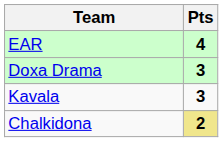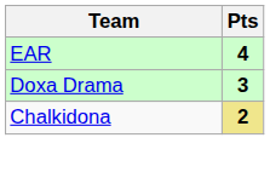 <table class="wikitable" style="text-align: center;">
 <tr>
 <th width=165>Team</th>
 <th width=20>Pts</th>
 </tr>
 <tr bgcolor="#ccffcc">
 <td align=left><a href='#'>EAR</a></td>
 <td><strong>4</strong></td>
 </tr>
 <tr bgcolor="#ccffcc">
 <td align=left><a href='#'>Doxa Drama</a></td>
 <td><strong>3</strong></td>
 </tr>
 <tr>
-<td align=left><a href='#'>Kavala</a></td>
-<td><strong>3</strong></td>
-</tr>
-<tr>
 <td align=left><a href='#'>Chalkidona</a></td>
 <td style="background: khaki;"><strong>2</strong></td>
 </tr>
 </table>
